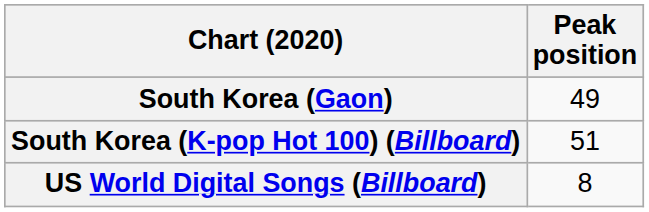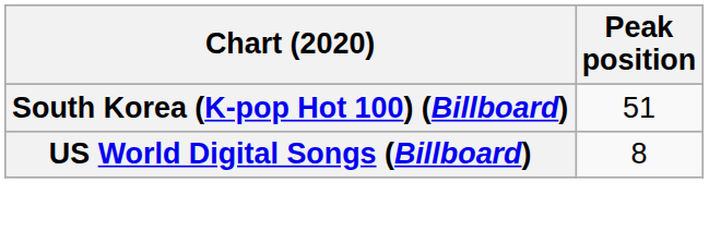 <table class="wikitable plainrowheaders" style="text-align:center">
 <tr>
 <th scope="col">Chart (2020)</th>
 <th scope="col">Peak<br>position</th>
-</tr>
-<tr>
-<th scope="row">South Korea (<a href='#'>Gaon</a>)</th>
-<td>49</td>
 </tr>
 <tr>
 <th scope="row">South Korea (<a href='#'>K-pop Hot 100</a>) (<em><a href='#'>Billboard</a></em>)</th>
 <td>51</td>
 </tr>
 <tr>
 <th scope="row">US <a href='#'>World Digital Songs</a> (<em><a href='#'>Billboard</a></em>)</th>
 <td>8</td>
 </tr>
 </table>
